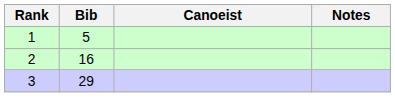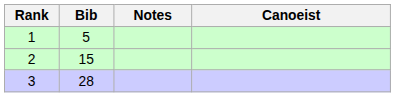 <table class="wikitable" style="font-size:90%; text-align:center">
 <tr>
 <th width="50">Rank</th>
 <th width="50">Bib</th>
+<th width="75">Notes</th>
 <th width="200">Canoeist</th>
-<th width="75">Notes</th>
 </tr>
 <tr bgcolor="#CCFFCC">
 <td>1</td>
 <td>5</td>
+<td></td>
 <td align="left"></td>
-<td></td>
 </tr>
 <tr bgcolor="#CCFFCC">
 <td>2</td>
-<td>16</td>
+<td>15</td>
+<td></td>
 <td align="left"></td>
-<td></td>
 </tr>
 <tr bgcolor="#CCCCFF">
 <td>3</td>
-<td>29</td>
+<td>28</td>
+<td></td>
 <td align="left"></td>
-<td></td>
 </tr>
 </table>
